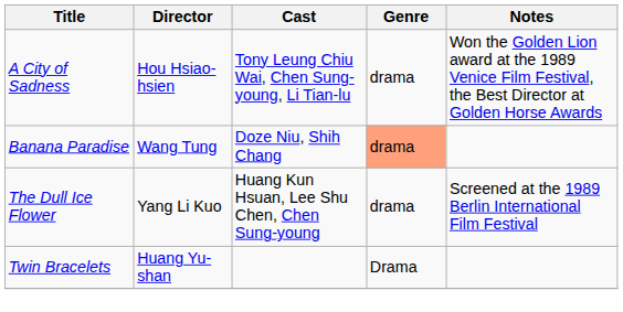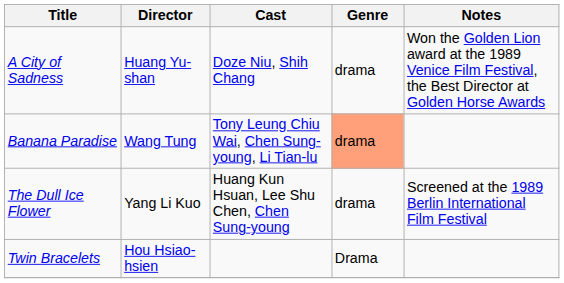 <table class="wikitable" width= "100%">
 <tr>
 <th width=21%>Title</th>
 <th width=16%>Director</th>
 <th width=22%>Cast</th>
 <th width=13%>Genre</th>
 <th width=28%>Notes</th>
 </tr>
 <tr>
 <td><em><a href='#'>A City of Sadness</a></em></td>
-<td><a href='#'>Hou Hsiao-hsien</a></td>
-<td><a href='#'>Tony Leung Chiu Wai</a>, <a href='#'>Chen Sung-young</a>, <a href='#'>Li Tian-lu</a></td>
+<td><a href='#'>Huang Yu-shan</a></td>
+<td><a href='#'>Doze Niu</a>, <a href='#'>Shih Chang</a></td>
 <td>drama</td>
 <td>Won the <a href='#'>Golden Lion</a> award at the 1989 <a href='#'>Venice Film Festival</a>, the Best Director at <a href='#'>Golden Horse Awards</a></td>
 </tr>
 <tr>
 <td><em><a href='#'>Banana Paradise</a></em></td>
 <td><a href='#'>Wang Tung</a></td>
-<td><a href='#'>Doze Niu</a>, <a href='#'>Shih Chang</a></td>
+<td><a href='#'>Tony Leung Chiu Wai</a>, <a href='#'>Chen Sung-young</a>, <a href='#'>Li Tian-lu</a></td>
 <td style="background: lightsalmon;">drama</td>
 <td></td>
 </tr>
 <tr>
 <td><em><a href='#'>The Dull Ice Flower</a></em></td>
 <td>Yang Li Kuo</td>
 <td>Huang Kun Hsuan, Lee Shu Chen, <a href='#'>Chen Sung-young</a></td>
 <td>drama</td>
 <td>Screened at the <a href='#'>1989 Berlin International Film Festival</a></td>
 </tr>
 <tr>
 <td><em><a href='#'>Twin Bracelets</a></em></td>
-<td><a href='#'>Huang Yu-shan</a></td>
+<td><a href='#'>Hou Hsiao-hsien</a></td>
 <td></td>
 <td>Drama</td>
 <td></td>
 </tr>
 <tr>
 </tr>
 </table>
